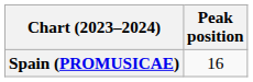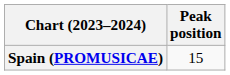 <table class="wikitable plainrowheaders" style="text-align:center">
 <tr>
 <th scope="col">Chart (2023–2024)</th>
 <th scope="col">Peak<br>position</th>
 </tr>
 <tr>
 <th scope="row">Spain (<a href='#'>PROMUSICAE</a>)</th>
-<td>16</td>
+<td>15</td>
 </tr>
 </table>
